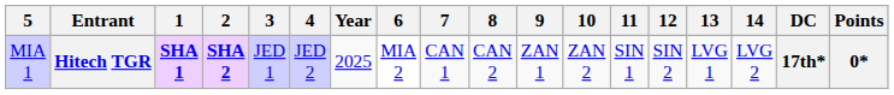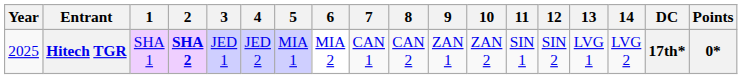 <table class="wikitable" style="text-align:center; font-size:85%;">
 <tr>
-<th scope="col">5</th>
+<th scope="col">Year</th>
 <th scope="col">Entrant</th>
 <th scope="col">1</th>
 <th scope="col">2</th>
 <th scope="col">3</th>
 <th scope="col">4</th>
-<th scope="col">Year</th>
+<th scope="col">5</th>
 <th scope="col">6</th>
 <th scope="col">7</th>
 <th scope="col">8</th>
 <th scope="col">9</th>
 <th scope="col">10</th>
 <th scope="col">11</th>
 <th scope="col">12</th>
 <th scope="col">13</th>
 <th scope="col">14</th>
 <th scope="col">DC</th>
 <th scope="col">Points</th>
 </tr>
 <tr>
-<td style="background:#CFCFFF;"><a href='#'>MIA<br>1</a><br></td>
+<td scope="row"><a href='#'>2025</a></td>
 <th><a href='#'>Hitech</a> <a href='#'>TGR</a></th>
-<td style="background:#EFCFFF;"><strong><a href='#'>SHA<br>1</a><br></strong></td>
+<td style="background:#EFCFFF;"><a href='#'>SHA<br>1</a><br></td>
 <td style="background:#EFCFFF;"><strong><a href='#'>SHA<br>2</a><br></strong></td>
 <td style="background:#CFCFFF;"><a href='#'>JED<br>1</a><br></td>
 <td style="background:#CFCFFF;"><a href='#'>JED<br>2</a><br></td>
-<td scope="row"><a href='#'>2025</a></td>
+<td style="background:#CFCFFF;"><a href='#'>MIA<br>1</a><br></td>
 <td style="background:#FFFFFF;"><a href='#'>MIA<br>2</a><br></td>
 <td><a href='#'>CAN<br>1</a><br></td>
 <td><a href='#'>CAN<br>2</a><br></td>
 <td><a href='#'>ZAN<br>1</a><br></td>
 <td><a href='#'>ZAN<br>2</a><br></td>
 <td><a href='#'>SIN<br>1</a><br></td>
 <td><a href='#'>SIN<br>2</a><br></td>
 <td><a href='#'>LVG<br>1</a><br></td>
 <td><a href='#'>LVG<br>2</a><br></td>
 <th>17th*</th>
 <th>0*</th>
 </tr>
 </table>
